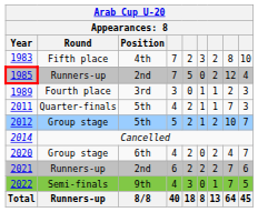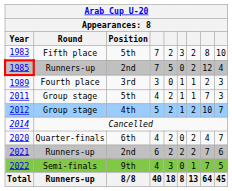 <table class="wikitable" style="text-align: center;font-size:90%;">
 <tr>
 <th colspan=9><a href='#'>Arab Cup U-20</a></th>
 </tr>
 <tr>
 <th colspan=9>Appearances: 8</th>
 </tr>
 <tr>
 <th>Year</th>
 <th>Round</th>
 <th>Position</th>
 <th></th>
 <th></th>
 <th></th>
 <th></th>
 <th></th>
 <th></th>
 </tr>
 <tr>
 <td> <a href='#'>1983</a></td>
 <td>Fifth place</td>
-<td>4th</td>
+<td>5th</td>
 <td>7</td>
 <td>2</td>
 <td>3</td>
 <td>2</td>
 <td>8</td>
 <td>10</td>
 </tr>
 <tr bgcolor=silver>
 <td style="border: 3px solid red"> <a href='#'>1985</a></td>
 <td>Runners-up</td>
 <td>2nd</td>
 <td>7</td>
 <td>5</td>
 <td>0</td>
 <td>2</td>
 <td>12</td>
 <td>4</td>
 </tr>
 <tr>
 <td> <a href='#'>1989</a></td>
 <td>Fourth place</td>
 <td>3rd</td>
 <td>3</td>
 <td>0</td>
 <td>1</td>
 <td>1</td>
 <td>2</td>
 <td>3</td>
 </tr>
 <tr>
 <td> <a href='#'>2011</a></td>
-<td>Quarter-finals</td>
+<td>Group stage</td>
 <td>5th</td>
 <td>4</td>
 <td>2</td>
 <td>1</td>
 <td>1</td>
 <td>7</td>
 <td>3</td>
 </tr>
 <tr bgcolor=#9acdff>
 <td> <a href='#'>2012</a></td>
 <td>Group stage</td>
-<td>5th</td>
+<td>4th</td>
 <td>5</td>
 <td>2</td>
 <td>1</td>
 <td>2</td>
 <td>10</td>
 <td>7</td>
 </tr>
 <tr>
 <td> <em><a href='#'>2014</a></em></td>
 <td colspan=8><em>Cancelled</em></td>
 </tr>
 <tr>
 <td> <a href='#'>2020</a></td>
-<td>Group stage</td>
+<td>Quarter-finals</td>
 <td>6th</td>
 <td>4</td>
 <td>2</td>
 <td>0</td>
 <td>2</td>
 <td>4</td>
 <td>7</td>
 </tr>
 <tr bgcolor=silver>
 <td> <a href='#'>2021</a></td>
 <td>Runners-up</td>
 <td>2nd</td>
 <td>6</td>
 <td>2</td>
 <td>2</td>
 <td>2</td>
 <td>7</td>
 <td>6</td>
 </tr>
 <tr style="background:#81c846;">
 <td> <a href='#'>2022</a></td>
 <td>Semi-finals</td>
 <td>9th</td>
 <td>4</td>
 <td>3</td>
 <td>0</td>
 <td>1</td>
 <td>7</td>
 <td>5</td>
 </tr>
 <tr>
 <th>Total</th>
 <th>Runners-up</th>
 <th>8/8</th>
 <th>40</th>
 <th>18</th>
 <th>8</th>
 <th>13</th>
 <th>64</th>
 <th>45</th>
 </tr>
 </table>
